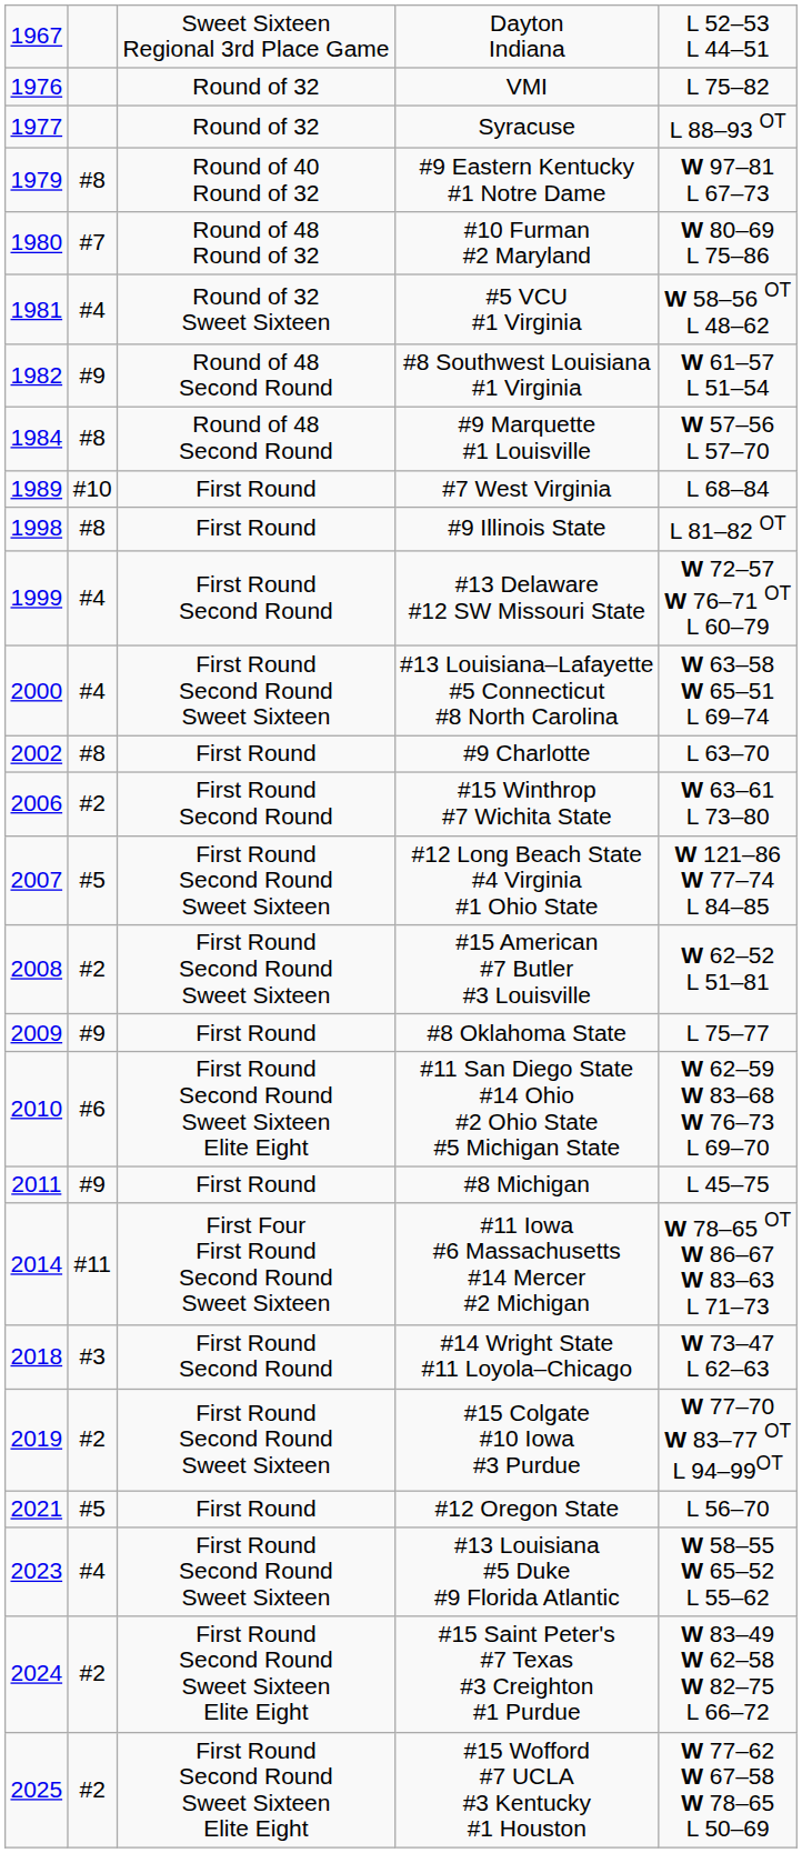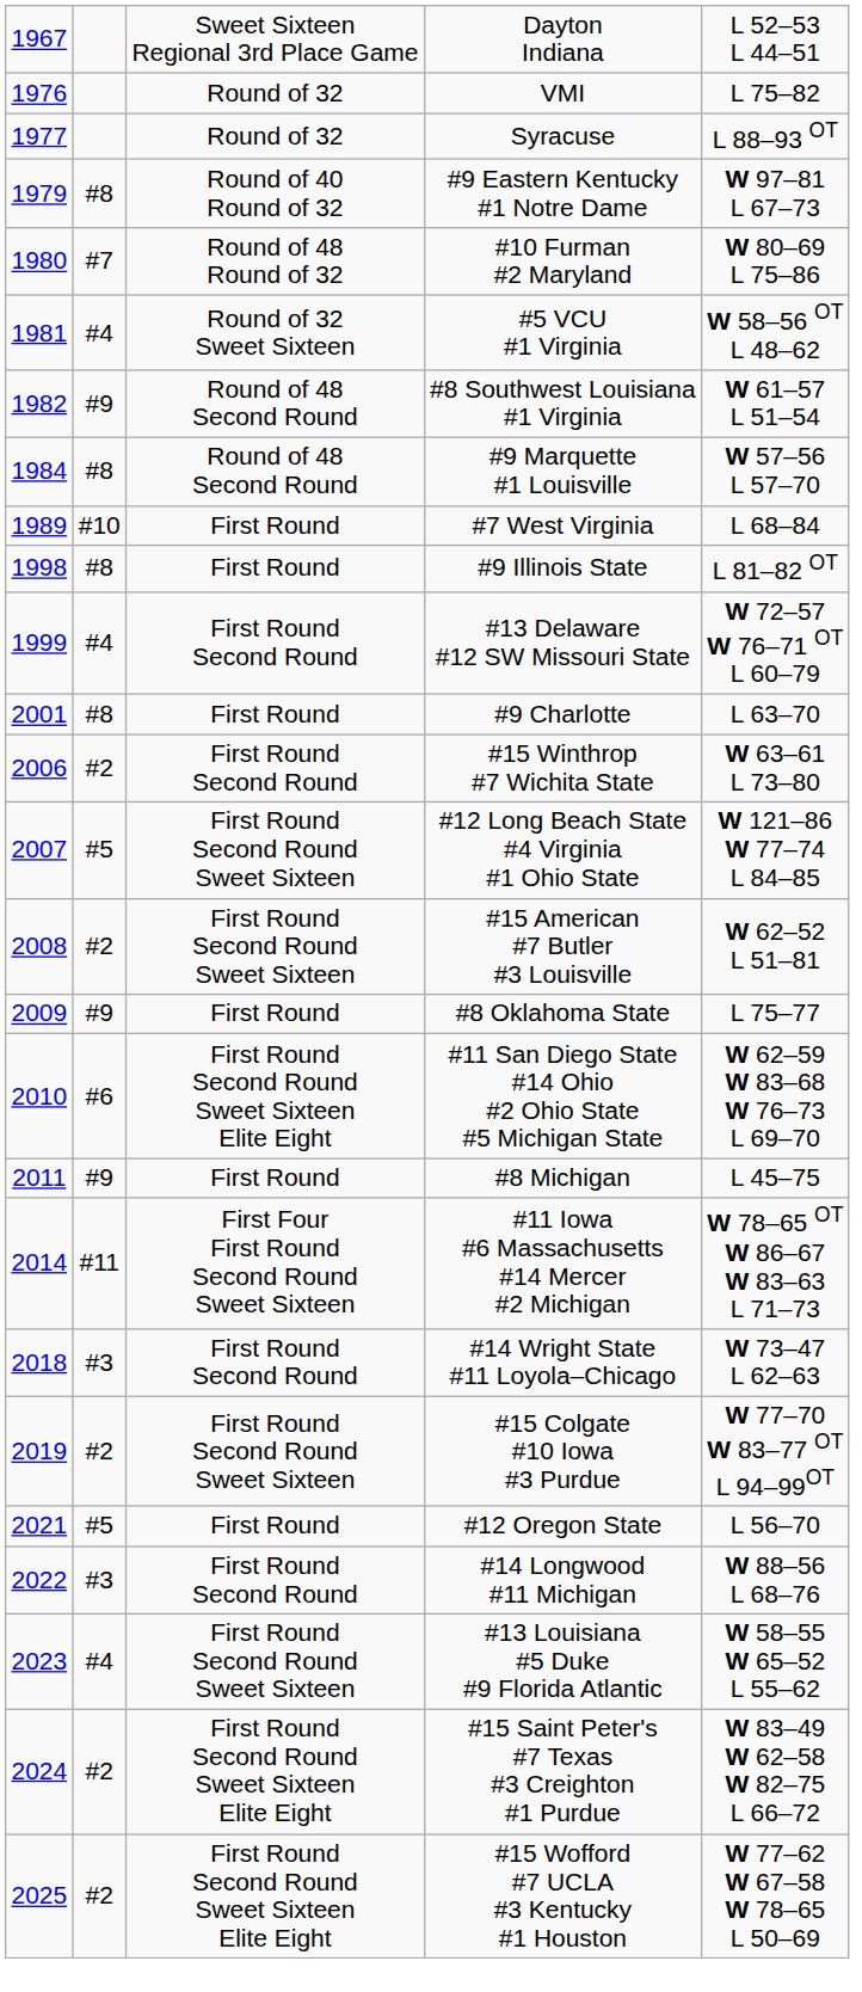 <table class="wikitable">
 <tr align="center">
 <td><a href='#'>1967</a></td>
 <td></td>
 <td>Sweet Sixteen<br>Regional 3rd Place Game</td>
 <td>Dayton<br>Indiana</td>
 <td>L 52–53<br>L 44–51</td>
 </tr>
 <tr align="center">
 <td><a href='#'>1976</a></td>
 <td></td>
 <td>Round of 32</td>
 <td>VMI</td>
 <td>L 75–82</td>
 </tr>
 <tr align="center">
 <td><a href='#'>1977</a></td>
 <td></td>
 <td>Round of 32</td>
 <td>Syracuse</td>
 <td>L 88–93 <sup>OT</sup></td>
 </tr>
 <tr align="center">
 <td><a href='#'>1979</a></td>
 <td>#8</td>
 <td>Round of 40<br>Round of 32</td>
 <td>#9 Eastern Kentucky<br>#1 Notre Dame</td>
 <td><strong>W</strong> 97–81<br>L 67–73</td>
 </tr>
 <tr align="center">
 <td><a href='#'>1980</a></td>
 <td>#7</td>
 <td>Round of 48<br>Round of 32</td>
 <td>#10 Furman<br>#2 Maryland</td>
 <td><strong>W</strong> 80–69<br>L 75–86</td>
 </tr>
 <tr align="center">
 <td><a href='#'>1981</a></td>
 <td>#4</td>
 <td>Round of 32<br>Sweet Sixteen</td>
 <td>#5 VCU<br>#1 Virginia</td>
 <td><strong>W</strong> 58–56 <sup>OT</sup><br>L 48–62</td>
 </tr>
 <tr align="center">
 <td><a href='#'>1982</a></td>
 <td>#9</td>
 <td>Round of 48<br>Second Round</td>
 <td>#8 Southwest Louisiana<br>#1 Virginia</td>
 <td><strong>W</strong> 61–57<br>L 51–54</td>
 </tr>
 <tr align="center">
 <td><a href='#'>1984</a></td>
 <td>#8</td>
 <td>Round of 48<br>Second Round</td>
 <td>#9 Marquette<br>#1 Louisville</td>
 <td><strong>W</strong> 57–56<br>L 57–70</td>
 </tr>
 <tr align="center">
 <td><a href='#'>1989</a></td>
 <td>#10</td>
 <td>First Round</td>
 <td>#7 West Virginia</td>
 <td>L 68–84</td>
 </tr>
 <tr align="center">
 <td><a href='#'>1998</a></td>
 <td>#8</td>
 <td>First Round</td>
 <td>#9 Illinois State</td>
 <td>L 81–82 <sup>OT</sup></td>
 </tr>
 <tr align="center">
 <td><a href='#'>1999</a></td>
 <td>#4</td>
 <td>First Round<br>Second Round</td>
 <td>#13 Delaware<br>#12 SW Missouri State</td>
 <td><strong>W</strong> 72–57<br><strong>W</strong> 76–71 <sup>OT</sup><br>L 60–79</td>
 </tr>
 <tr align="center">
-<td><a href='#'>2000</a></td>
-<td>#4</td>
-<td>First Round<br>Second Round<br>Sweet Sixteen</td>
-<td>#13 Louisiana–Lafayette<br>#5 Connecticut<br>#8 North Carolina</td>
-<td><strong>W</strong> 63–58<br><strong>W</strong> 65–51<br>L 69–74</td>
-</tr>
-<tr align="center">
-<td><a href='#'>2002</a></td>
+<td><a href='#'>2001</a></td>
 <td>#8</td>
 <td>First Round</td>
 <td>#9 Charlotte</td>
 <td>L 63–70</td>
 </tr>
 <tr align="center">
 <td><a href='#'>2006</a></td>
 <td>#2</td>
 <td>First Round<br>Second Round</td>
 <td>#15 Winthrop<br>#7 Wichita State</td>
 <td><strong>W</strong> 63–61<br>L 73–80</td>
 </tr>
 <tr align="center">
 <td><a href='#'>2007</a></td>
 <td>#5</td>
 <td>First Round<br>Second Round<br>Sweet Sixteen</td>
 <td>#12 Long Beach State<br>#4 Virginia<br>#1 Ohio State</td>
 <td><strong>W</strong> 121–86<br><strong>W</strong> 77–74<br>L 84–85</td>
 </tr>
 <tr align="center">
 <td><a href='#'>2008</a></td>
 <td>#2</td>
 <td>First Round<br>Second Round<br>Sweet Sixteen</td>
 <td>#15 American<br>#7 Butler<br>#3 Louisville</td>
 <td><strong>W</strong> 62–52<br>L 51–81</td>
 </tr>
 <tr align="center">
 <td><a href='#'>2009</a></td>
 <td>#9</td>
 <td>First Round</td>
 <td>#8 Oklahoma State</td>
 <td>L 75–77</td>
 </tr>
 <tr align="center">
 <td><a href='#'>2010</a></td>
 <td>#6</td>
 <td>First Round<br>Second Round<br>Sweet Sixteen<br>Elite Eight</td>
 <td>#11 San Diego State<br>#14 Ohio<br>#2 Ohio State<br>#5 Michigan State</td>
 <td><strong>W</strong> 62–59<br><strong>W</strong> 83–68<br><strong>W</strong> 76–73<br>L 69–70</td>
 </tr>
 <tr align="center">
 <td><a href='#'>2011</a></td>
 <td>#9</td>
 <td>First Round</td>
 <td>#8 Michigan</td>
 <td>L 45–75</td>
 </tr>
 <tr align="center">
 <td><a href='#'>2014</a></td>
 <td>#11</td>
 <td>First Four<br>First Round<br>Second Round<br>Sweet Sixteen</td>
 <td>#11 Iowa<br>#6 Massachusetts<br>#14 Mercer<br>#2 Michigan</td>
 <td><strong>W</strong> 78–65 <sup>OT</sup><br><strong>W</strong> 86–67<br><strong>W</strong> 83–63<br>L 71–73</td>
 </tr>
 <tr align="center">
 <td><a href='#'>2018</a></td>
 <td>#3</td>
 <td>First Round<br>Second Round</td>
 <td>#14 Wright State<br>#11 Loyola–Chicago</td>
 <td><strong>W</strong> 73–47<br>L 62–63</td>
 </tr>
 <tr align="center">
 <td><a href='#'>2019</a></td>
 <td>#2</td>
 <td>First Round<br>Second Round<br>Sweet Sixteen</td>
 <td>#15 Colgate<br>#10 Iowa<br>#3 Purdue</td>
 <td><strong>W</strong> 77–70<br><strong>W</strong> 83–77 <sup>OT</sup><br>L 94–99<sup>OT</sup></td>
 </tr>
 <tr align="center">
 <td><a href='#'>2021</a></td>
 <td>#5</td>
 <td>First Round</td>
 <td>#12 Oregon State</td>
 <td>L 56–70</td>
 </tr>
 <tr align="center">
+<td><a href='#'>2022</a></td>
+<td>#3</td>
+<td>First Round<br> Second Round</td>
+<td>#14 Longwood<br>#11 Michigan</td>
+<td><strong>W</strong> 88–56<br> L 68–76</td>
+</tr>
+<tr align="center">
 <td><a href='#'>2023</a></td>
 <td>#4</td>
 <td>First Round<br>Second Round<br>Sweet Sixteen</td>
 <td>#13 Louisiana<br>#5 Duke<br>#9 Florida Atlantic</td>
 <td><strong>W</strong> 58–55<br> <strong>W</strong> 65–52<br>L 55–62</td>
 </tr>
 <tr align="center">
 <td><a href='#'>2024</a></td>
 <td>#2</td>
 <td>First Round<br>Second Round<br>Sweet Sixteen<br>Elite Eight</td>
 <td>#15 Saint Peter's<br>#7 Texas<br>#3 Creighton<br>#1 Purdue</td>
 <td><strong>W</strong> 83–49<br><strong>W</strong> 62–58<br><strong>W</strong> 82–75<br>L 66–72</td>
 </tr>
 <tr align="center">
 <td><a href='#'>2025</a></td>
 <td>#2</td>
 <td>First Round<br>Second Round<br>Sweet Sixteen<br>Elite Eight</td>
 <td>#15 Wofford<br>#7 UCLA<br>#3 Kentucky<br>#1 Houston</td>
 <td><strong>W</strong> 77–62<br><strong>W</strong> 67–58<br><strong>W</strong> 78–65<br>L 50–69</td>
 </tr>
 </table>
